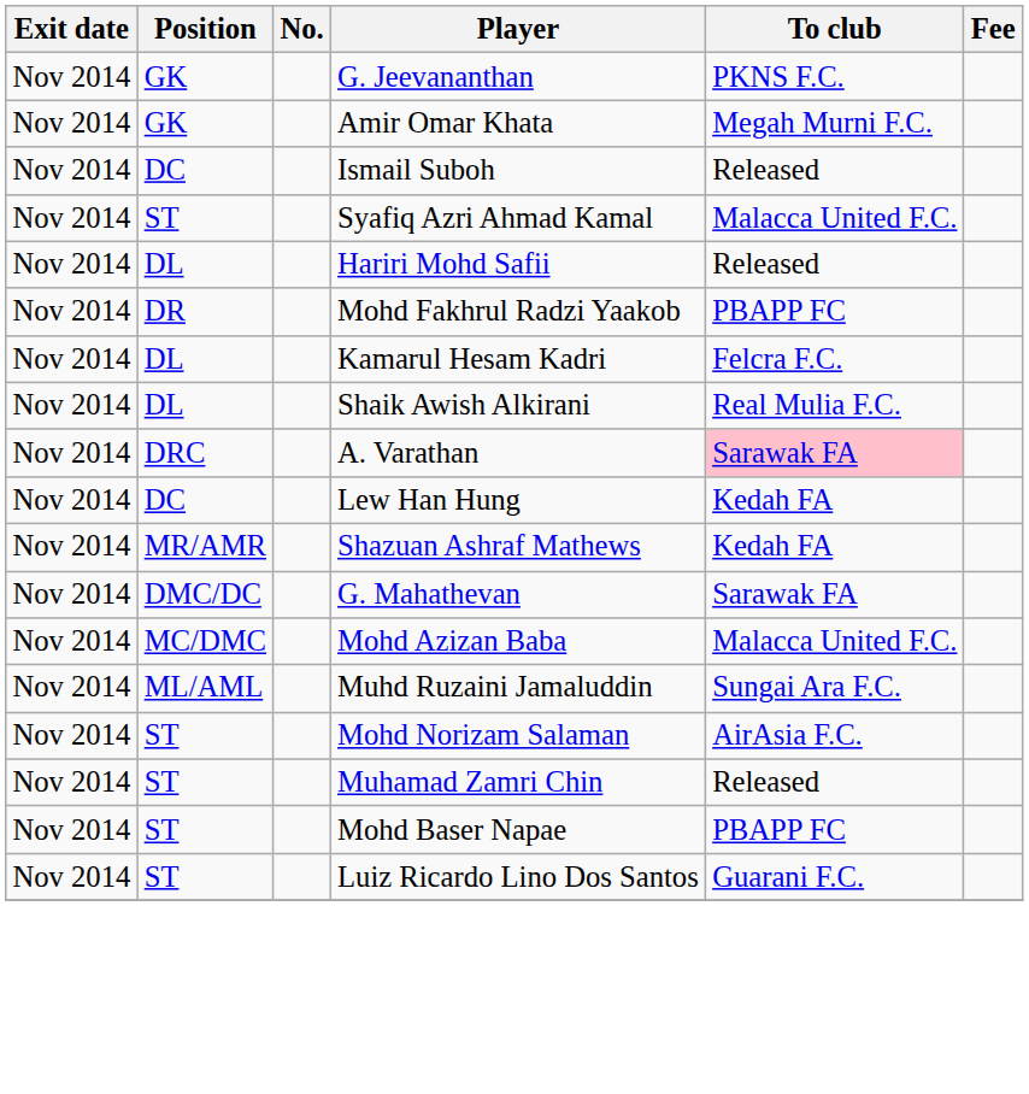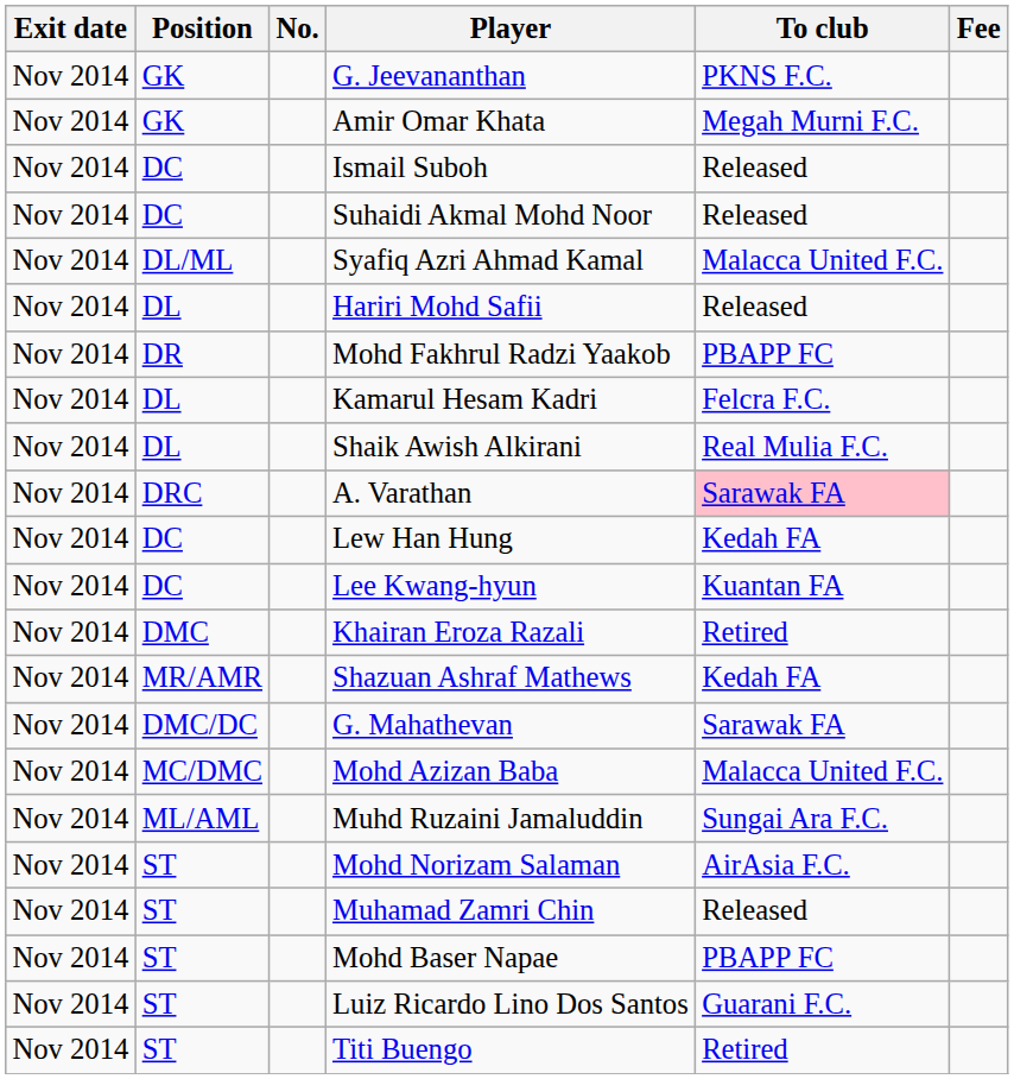 <table class="wikitable sortable">
 <tr>
 <th>Exit date</th>
 <th>Position</th>
 <th>No.</th>
 <th>Player</th>
 <th>To club</th>
 <th>Fee</th>
 </tr>
 <tr>
 <td>Nov 2014</td>
 <td><a href='#'>GK</a></td>
 <td></td>
 <td> <a href='#'>G. Jeevananthan</a></td>
 <td> <a href='#'>PKNS F.C.</a></td>
 <td></td>
 </tr>
 <tr>
 <td>Nov 2014</td>
 <td><a href='#'>GK</a></td>
 <td></td>
 <td> Amir Omar Khata</td>
 <td> <a href='#'>Megah Murni F.C.</a></td>
 <td></td>
 </tr>
 <tr>
 <td>Nov 2014</td>
 <td><a href='#'>DC</a></td>
 <td></td>
 <td> Ismail Suboh</td>
 <td>Released</td>
 <td></td>
 </tr>
 <tr>
 <td>Nov 2014</td>
-<td><a href='#'>ST</a></td>
+<td><a href='#'>DC</a></td>
+<td></td>
+<td> Suhaidi Akmal Mohd Noor</td>
+<td>Released</td>
+<td></td>
+</tr>
+<tr>
+<td>Nov 2014</td>
+<td><a href='#'>DL/ML</a></td>
 <td></td>
 <td> Syafiq Azri Ahmad Kamal</td>
 <td> <a href='#'>Malacca United F.C.</a></td>
 <td></td>
 </tr>
 <tr>
 <td>Nov 2014</td>
 <td><a href='#'>DL</a></td>
 <td></td>
 <td> <a href='#'>Hariri Mohd Safii</a></td>
 <td>Released</td>
 <td></td>
 </tr>
 <tr>
 <td>Nov 2014</td>
 <td><a href='#'>DR</a></td>
 <td></td>
 <td> Mohd Fakhrul Radzi Yaakob</td>
 <td> <a href='#'>PBAPP FC</a></td>
 <td></td>
 </tr>
 <tr>
 <td>Nov 2014</td>
 <td><a href='#'>DL</a></td>
 <td></td>
 <td> Kamarul Hesam Kadri</td>
 <td> <a href='#'>Felcra F.C.</a></td>
 <td></td>
 </tr>
 <tr>
 <td>Nov 2014</td>
 <td><a href='#'>DL</a></td>
 <td></td>
 <td> Shaik Awish Alkirani</td>
 <td> <a href='#'>Real Mulia F.C.</a></td>
 <td></td>
 </tr>
 <tr>
 <td>Nov 2014</td>
 <td><a href='#'>DRC</a></td>
 <td></td>
 <td> A. Varathan</td>
 <td style="background: pink;"> <a href='#'>Sarawak FA</a></td>
 <td></td>
 </tr>
 <tr>
 <td>Nov 2014</td>
 <td><a href='#'>DC</a></td>
 <td></td>
 <td> Lew Han Hung</td>
 <td> <a href='#'>Kedah FA</a></td>
+<td></td>
+</tr>
+<tr>
+<td>Nov 2014</td>
+<td><a href='#'>DC</a></td>
+<td></td>
+<td> <a href='#'>Lee Kwang-hyun</a></td>
+<td> <a href='#'>Kuantan FA</a></td>
+<td></td>
+</tr>
+<tr>
+<td>Nov 2014</td>
+<td><a href='#'>DMC</a></td>
+<td></td>
+<td> <a href='#'>Khairan Eroza Razali</a></td>
+<td> <a href='#'>Retired</a></td>
 <td></td>
 </tr>
 <tr>
 <td>Nov 2014</td>
 <td><a href='#'>MR/AMR</a></td>
 <td></td>
 <td> <a href='#'>Shazuan Ashraf Mathews</a></td>
 <td> <a href='#'>Kedah FA</a></td>
 <td></td>
 </tr>
 <tr>
 <td>Nov 2014</td>
 <td><a href='#'>DMC/DC</a></td>
 <td></td>
 <td> <a href='#'>G. Mahathevan</a></td>
 <td> <a href='#'>Sarawak FA</a></td>
 <td></td>
 </tr>
 <tr>
 <td>Nov 2014</td>
 <td><a href='#'>MC/DMC</a></td>
 <td></td>
 <td> <a href='#'>Mohd Azizan Baba</a></td>
 <td> <a href='#'>Malacca United F.C.</a></td>
 <td></td>
 </tr>
 <tr>
 <td>Nov 2014</td>
 <td><a href='#'>ML/AML</a></td>
 <td></td>
 <td> Muhd Ruzaini Jamaluddin</td>
 <td> <a href='#'>Sungai Ara F.C.</a></td>
 <td></td>
 </tr>
 <tr>
 <td>Nov 2014</td>
 <td><a href='#'>ST</a></td>
 <td></td>
 <td> <a href='#'>Mohd Norizam Salaman</a></td>
 <td> <a href='#'>AirAsia F.C.</a></td>
 <td></td>
 </tr>
 <tr>
 <td>Nov 2014</td>
 <td><a href='#'>ST</a></td>
 <td></td>
 <td> <a href='#'>Muhamad Zamri Chin</a></td>
 <td>Released</td>
 <td></td>
 </tr>
 <tr>
 <td>Nov 2014</td>
 <td><a href='#'>ST</a></td>
 <td></td>
 <td> Mohd Baser Napae</td>
 <td> <a href='#'>PBAPP FC</a></td>
 <td></td>
 </tr>
 <tr>
 <td>Nov 2014</td>
 <td><a href='#'>ST</a></td>
 <td></td>
 <td> Luiz Ricardo Lino Dos Santos</td>
 <td> <a href='#'>Guarani F.C.</a></td>
 <td></td>
 </tr>
 <tr>
+<td>Nov 2014</td>
+<td><a href='#'>ST</a></td>
+<td></td>
+<td> <a href='#'>Titi Buengo</a></td>
+<td><a href='#'>Retired</a></td>
+<td></td>
+</tr>
+<tr>
 </tr>
 </table>
